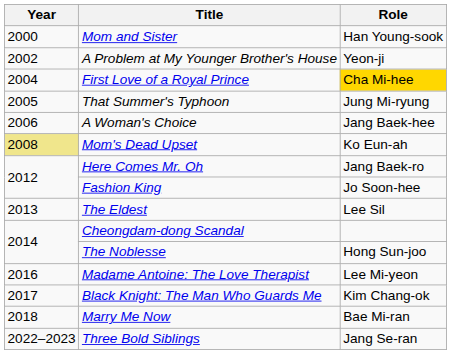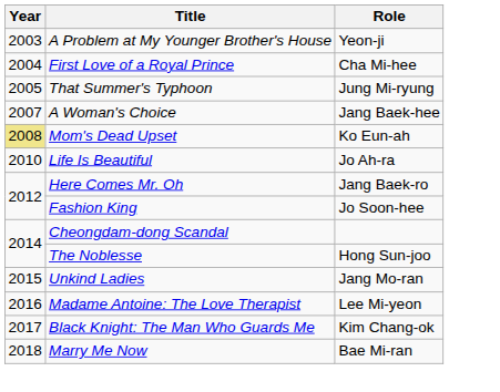 <table class="wikitable sortable">
 <tr>
 <th>Year</th>
 <th>Title</th>
 <th>Role</th>
 </tr>
 <tr>
-<td>2000</td>
-<td><em><a href='#'>Mom and Sister</a></em></td>
-<td>Han Young-sook</td>
-</tr>
-<tr>
-<td>2002</td>
+<td>2003</td>
 <td><em>A Problem at My Younger Brother's House</em></td>
 <td>Yeon-ji</td>
 </tr>
 <tr>
 <td>2004</td>
 <td><em><a href='#'>First Love of a Royal Prince</a></em></td>
-<td style="background: gold;">Cha Mi-hee</td>
+<td>Cha Mi-hee</td>
 </tr>
 <tr>
 <td>2005</td>
 <td><em>That Summer's Typhoon</em></td>
 <td>Jung Mi-ryung</td>
 </tr>
 <tr>
-<td>2006</td>
+<td>2007</td>
 <td><em>A Woman's Choice</em></td>
 <td>Jang Baek-hee</td>
 </tr>
 <tr>
 <td style="background: khaki;">2008</td>
 <td><em><a href='#'>Mom's Dead Upset</a></em></td>
 <td>Ko Eun-ah</td>
+</tr>
+<tr>
+<td>2010</td>
+<td><em><a href='#'>Life Is Beautiful</a></em></td>
+<td>Jo Ah-ra</td>
 </tr>
 <tr>
 <td rowspan=2>2012</td>
 <td><em><a href='#'>Here Comes Mr. Oh</a></em></td>
 <td>Jang Baek-ro</td>
 </tr>
 <tr>
 <td><em><a href='#'>Fashion King</a></em></td>
 <td>Jo Soon-hee</td>
 </tr>
 <tr>
-<td>2013</td>
-<td><em><a href='#'>The Eldest</a></em></td>
-<td>Lee Sil</td>
-</tr>
-<tr>
 <td rowspan=2>2014</td>
 <td><em><a href='#'>Cheongdam-dong Scandal</a></em></td>
 <td></td>
 </tr>
 <tr>
 <td><em><a href='#'>The Noblesse</a></em></td>
 <td>Hong Sun-joo</td>
+</tr>
+<tr>
+<td>2015</td>
+<td><em><a href='#'>Unkind Ladies</a></em></td>
+<td>Jang Mo-ran</td>
 </tr>
 <tr>
 <td>2016</td>
 <td><em><a href='#'>Madame Antoine: The Love Therapist</a></em></td>
 <td>Lee Mi-yeon</td>
 </tr>
 <tr>
 <td>2017</td>
 <td><em><a href='#'>Black Knight: The Man Who Guards Me</a></em></td>
 <td>Kim Chang-ok</td>
 </tr>
 <tr>
 <td>2018</td>
 <td><em><a href='#'>Marry Me Now</a></em></td>
 <td>Bae Mi-ran</td>
 </tr>
-<tr>
-<td>2022–2023</td>
-<td><em><a href='#'>Three Bold Siblings</a></em></td>
-<td>Jang Se-ran</td>
-</tr>
 </table>
